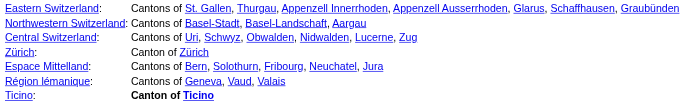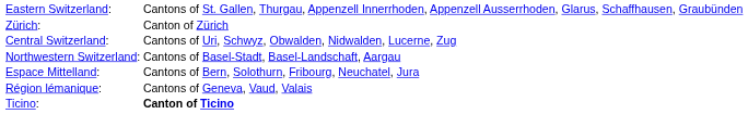 <table>
 <tr>
 <td><a href='#'>Eastern Switzerland</a>:</td>
 <td>Cantons of <a href='#'>St. Gallen</a>, <a href='#'>Thurgau</a>, <a href='#'>Appenzell Innerrhoden</a>, <a href='#'>Appenzell Ausserrhoden</a>, <a href='#'>Glarus</a>, <a href='#'>Schaffhausen</a>, <a href='#'>Graubünden</a></td>
 </tr>
 <tr>
-<td><a href='#'>Northwestern Switzerland</a>:</td>
-<td>Cantons of <a href='#'>Basel-Stadt</a>, <a href='#'>Basel-Landschaft</a>, <a href='#'>Aargau</a></td>
+<td><a href='#'>Zürich</a>:</td>
+<td>Canton of <a href='#'>Zürich</a></td>
 </tr>
 <tr>
 <td><a href='#'>Central Switzerland</a>:</td>
 <td>Cantons of <a href='#'>Uri</a>, <a href='#'>Schwyz</a>, <a href='#'>Obwalden</a>, <a href='#'>Nidwalden</a>, <a href='#'>Lucerne</a>, <a href='#'>Zug</a></td>
 </tr>
 <tr>
-<td><a href='#'>Zürich</a>:</td>
-<td>Canton of <a href='#'>Zürich</a></td>
+<td><a href='#'>Northwestern Switzerland</a>:</td>
+<td>Cantons of <a href='#'>Basel-Stadt</a>, <a href='#'>Basel-Landschaft</a>, <a href='#'>Aargau</a></td>
 </tr>
 <tr>
 <td><a href='#'>Espace Mittelland</a>:</td>
 <td>Cantons of <a href='#'>Bern</a>, <a href='#'>Solothurn</a>, <a href='#'>Fribourg</a>, <a href='#'>Neuchatel</a>, <a href='#'>Jura</a></td>
 </tr>
 <tr>
 <td><a href='#'>Région lémanique</a>:</td>
 <td>Cantons of <a href='#'>Geneva</a>, <a href='#'>Vaud</a>, <a href='#'>Valais</a></td>
 </tr>
 <tr>
 <td><a href='#'>Ticino</a>:</td>
 <td><strong>Canton of <a href='#'>Ticino</a></strong></td>
 </tr>
 </table>
